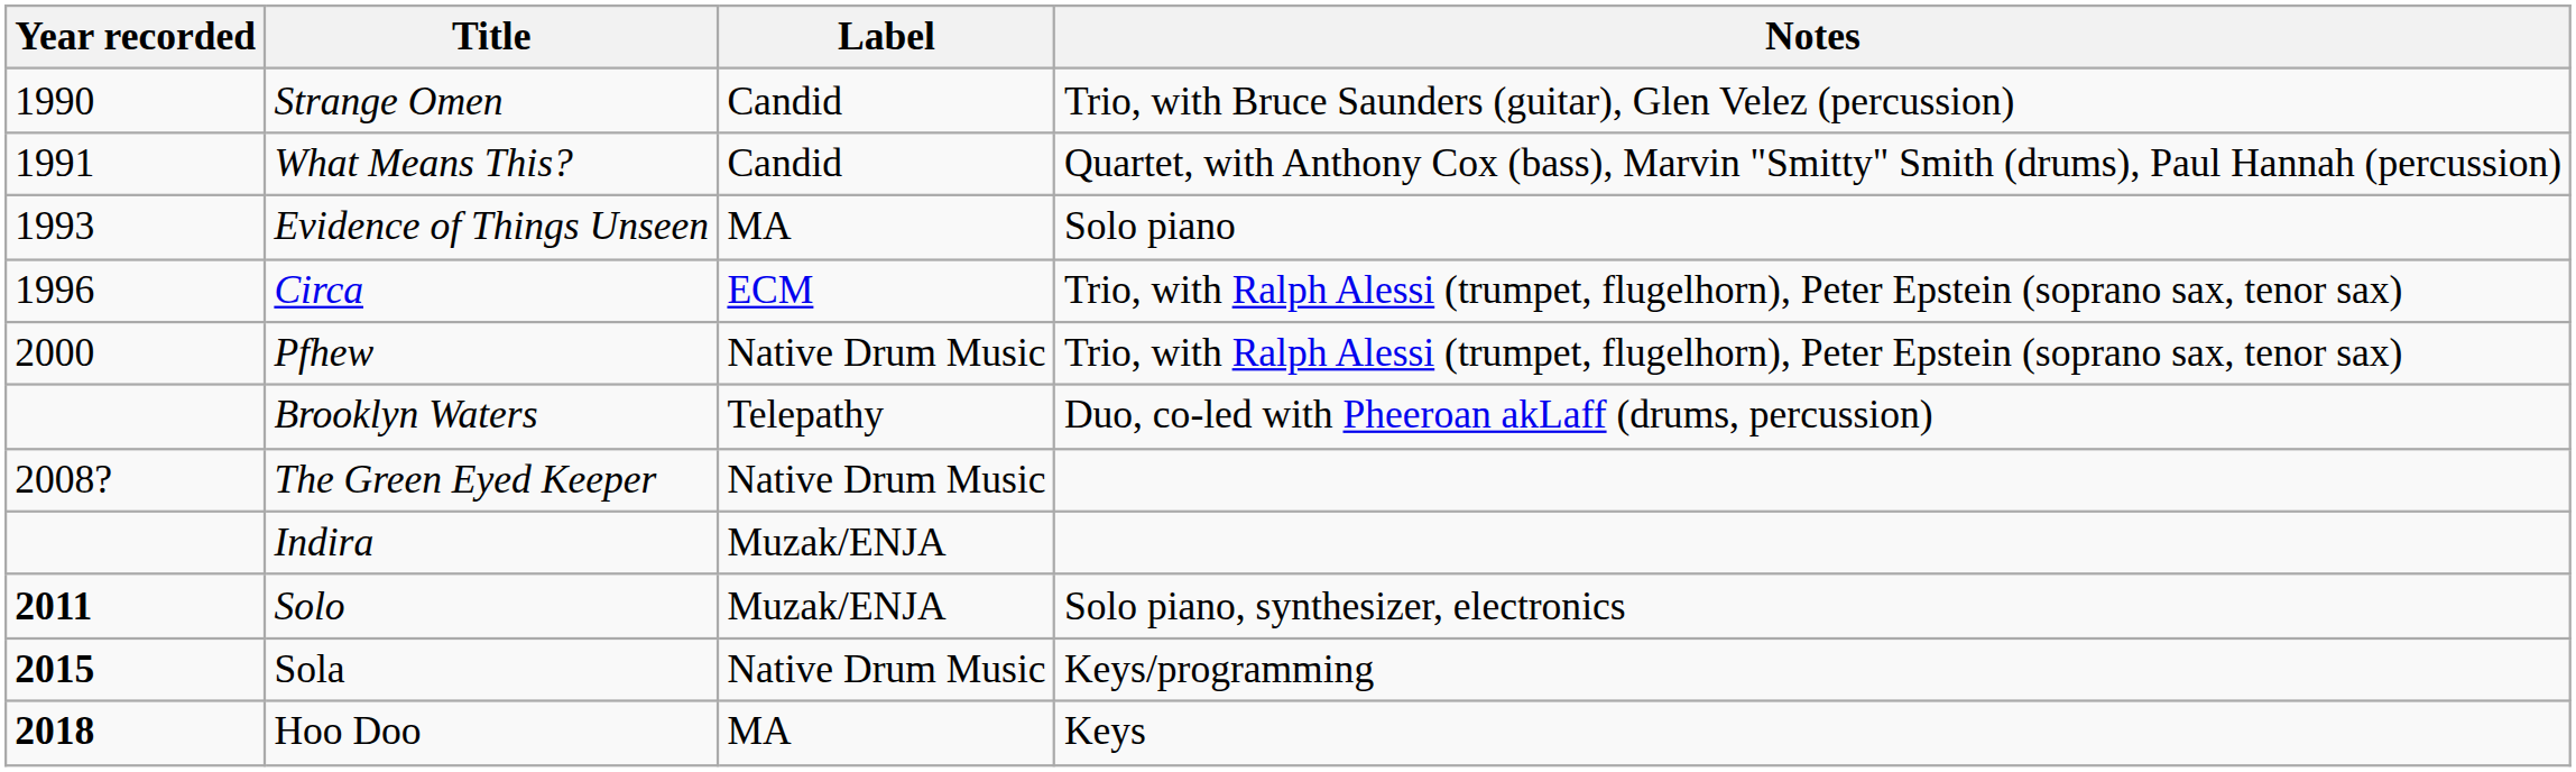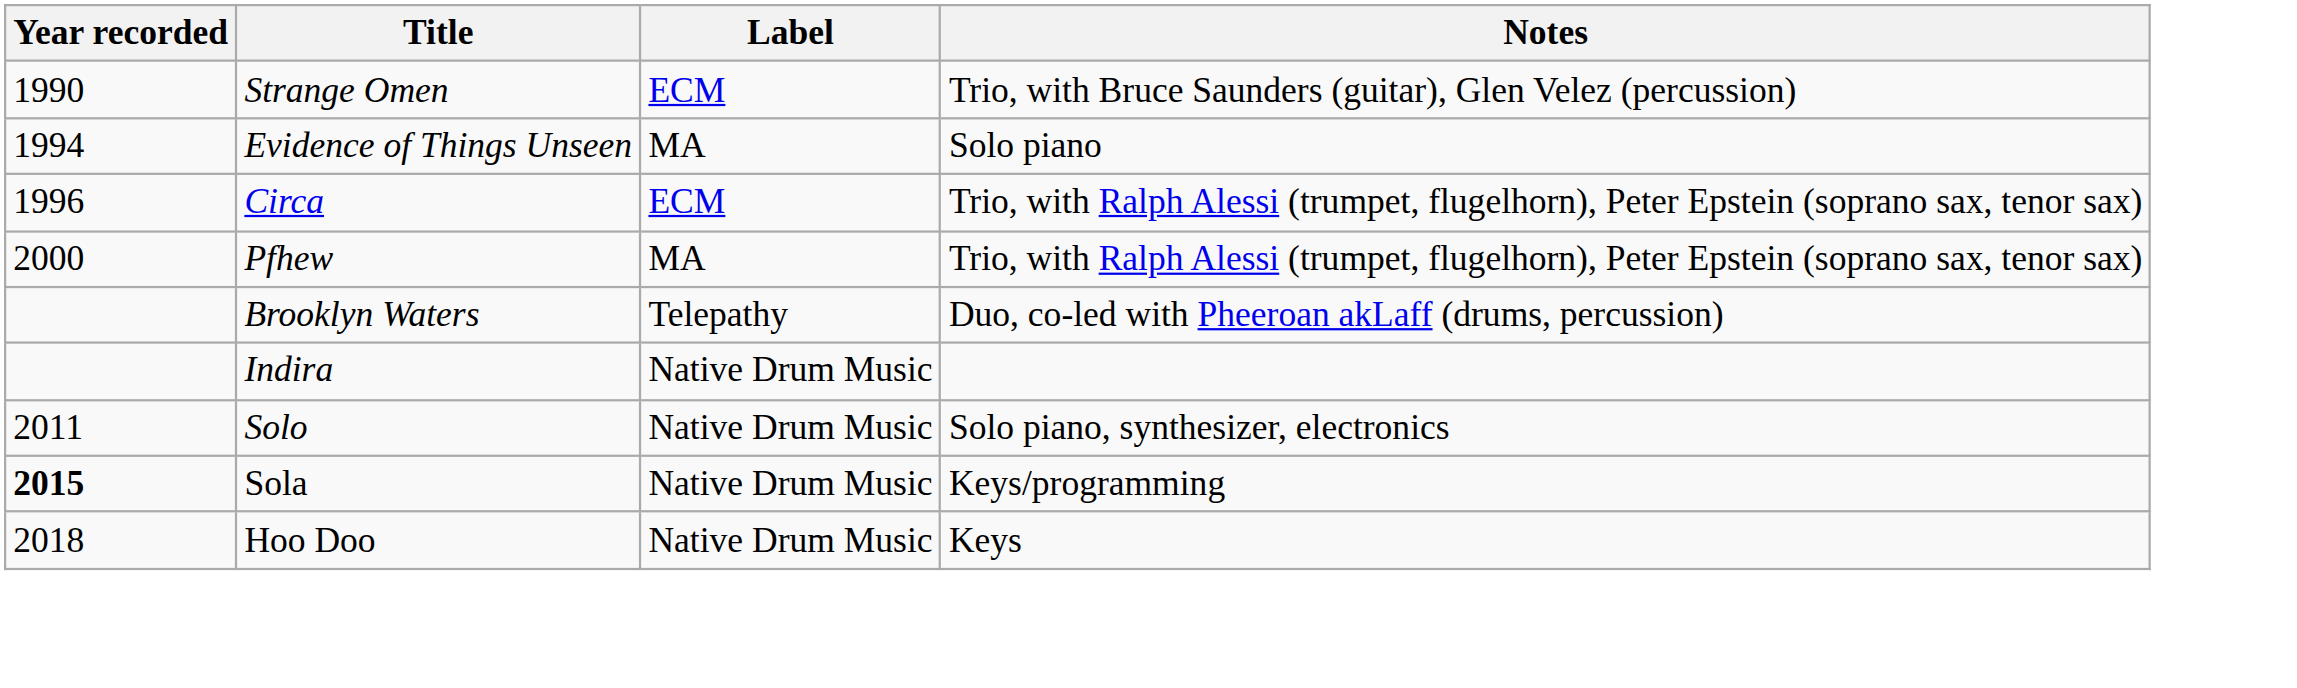 <table class="wikitable sortable">
 <tr>
 <th>Year recorded</th>
 <th>Title</th>
 <th>Label</th>
 <th>Notes</th>
 </tr>
 <tr>
 <td>1990</td>
 <td><em>Strange Omen</em></td>
-<td>Candid</td>
+<td><a href='#'>ECM</a></td>
 <td>Trio, with Bruce Saunders (guitar), Glen Velez (percussion)</td>
 </tr>
 <tr>
-<td>1991</td>
-<td><em>What Means This?</em></td>
-<td>Candid</td>
-<td>Quartet, with Anthony Cox (bass), Marvin "Smitty" Smith (drums), Paul Hannah (percussion)</td>
-</tr>
-<tr>
-<td>1993</td>
+<td>1994</td>
 <td><em>Evidence of Things Unseen</em></td>
 <td>MA</td>
 <td>Solo piano</td>
 </tr>
 <tr>
 <td>1996</td>
 <td><em><a href='#'>Circa</a></em></td>
 <td><a href='#'>ECM</a></td>
 <td>Trio, with <a href='#'>Ralph Alessi</a> (trumpet, flugelhorn), Peter Epstein (soprano sax, tenor sax)</td>
 </tr>
 <tr>
 <td>2000</td>
 <td><em>Pfhew</em></td>
-<td>Native Drum Music</td>
+<td>MA</td>
 <td>Trio, with <a href='#'>Ralph Alessi</a> (trumpet, flugelhorn), Peter Epstein (soprano sax, tenor sax)</td>
 </tr>
 <tr>
 <td></td>
 <td><em>Brooklyn Waters</em></td>
 <td>Telepathy</td>
 <td>Duo, co-led with <a href='#'>Pheeroan akLaff</a> (drums, percussion)</td>
 </tr>
 <tr>
-<td>2008?</td>
-<td><em>The Green Eyed Keeper</em></td>
+<td></td>
+<td><em>Indira</em></td>
 <td>Native Drum Music</td>
 <td></td>
 </tr>
 <tr>
-<td></td>
-<td><em>Indira</em></td>
-<td>Muzak/ENJA</td>
-<td></td>
-</tr>
-<tr>
-<td><strong>2011</strong></td>
+<td>2011</td>
 <td><em>Solo</em></td>
-<td>Muzak/ENJA</td>
+<td>Native Drum Music</td>
 <td>Solo piano, synthesizer, electronics</td>
 </tr>
 <tr>
 <td><strong>2015</strong></td>
 <td>Sola</td>
 <td>Native Drum Music</td>
 <td>Keys/programming</td>
 </tr>
 <tr>
-<td><strong>2018</strong></td>
+<td>2018</td>
 <td>Hoo Doo</td>
-<td>MA</td>
+<td>Native Drum Music</td>
 <td>Keys</td>
 </tr>
 </table>
